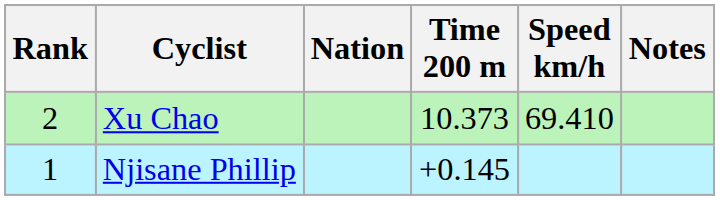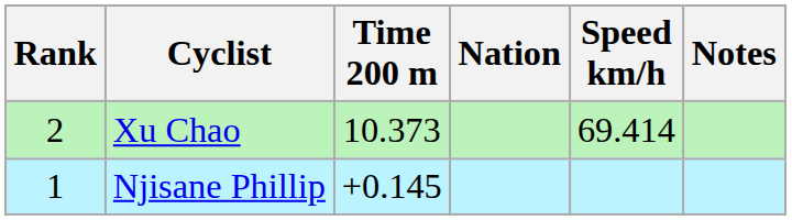 <table class="wikitable sortable" style="text-align:center;">
 <tr>
 <th>Rank</th>
 <th>Cyclist</th>
+<th>Time<br>200 m</th>
 <th>Nation</th>
-<th>Time<br>200 m</th>
 <th>Speed<br>km/h</th>
 <th>Notes</th>
 </tr>
 <tr bgcolor=bbf3bb>
 <td>2</td>
 <td align=left><a href='#'>Xu Chao</a></td>
+<td>10.373</td>
 <td align=left></td>
-<td>10.373</td>
-<td>69.410</td>
+<td>69.414</td>
 <td></td>
 </tr>
 <tr bgcolor=bbf3ff>
 <td>1</td>
 <td align=left><a href='#'>Njisane Phillip</a></td>
+<td data-sort-value=10.518>+0.145</td>
 <td align=left></td>
-<td data-sort-value=10.518>+0.145</td>
 <td></td>
 <td></td>
 </tr>
 </table>
